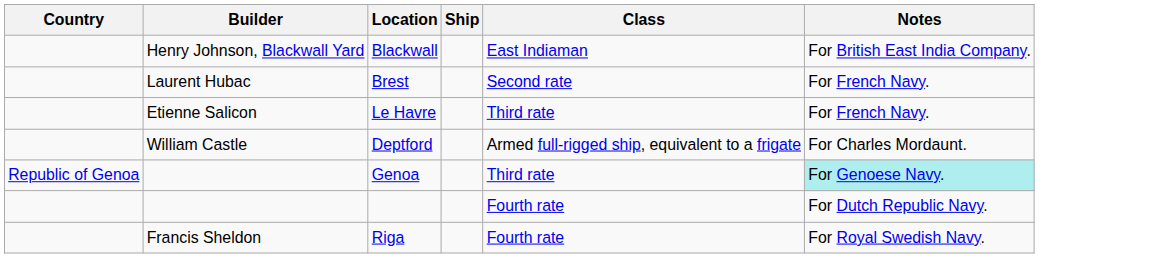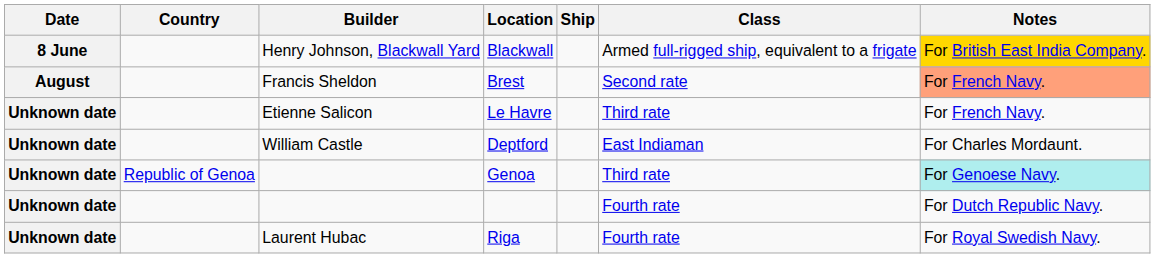 <table class="wikitable sortable" style="font-size:1.00em; line-height:1.5em;">
 <tr>
+<th>Date</th>
 <th>Country</th>
 <th>Builder</th>
 <th>Location</th>
 <th>Ship</th>
 <th>Class</th>
 <th>Notes</th>
 </tr>
 <tr ---->
+<th>8 June</th>
 <td></td>
 <td>Henry Johnson, <a href='#'>Blackwall Yard</a></td>
 <td><a href='#'>Blackwall</a></td>
 <td><strong></strong></td>
-<td><a href='#'>East Indiaman</a></td>
-<td>For <a href='#'>British East India Company</a>.</td>
+<td>Armed <a href='#'>full-rigged ship</a>, equivalent to a <a href='#'>frigate</a></td>
+<td style="background: gold;">For <a href='#'>British East India Company</a>.</td>
 </tr>
 <tr ---->
+<th>August</th>
 <td></td>
-<td>Laurent Hubac</td>
+<td>Francis Sheldon</td>
 <td><a href='#'>Brest</a></td>
 <td><strong></strong></td>
 <td><a href='#'>Second rate</a></td>
-<td>For <a href='#'>French Navy</a>.</td>
+<td style="background: lightsalmon;">For <a href='#'>French Navy</a>.</td>
 </tr>
 <tr ---->
+<th>Unknown date</th>
 <td></td>
 <td>Etienne Salicon</td>
 <td><a href='#'>Le Havre</a></td>
 <td><strong></strong></td>
 <td><a href='#'>Third rate</a></td>
 <td>For <a href='#'>French Navy</a>.</td>
 </tr>
 <tr ---->
+<th>Unknown date</th>
 <td></td>
 <td>William Castle</td>
 <td><a href='#'>Deptford</a></td>
 <td><strong></strong></td>
-<td>Armed <a href='#'>full-rigged ship</a>, equivalent to a <a href='#'>frigate</a></td>
+<td><a href='#'>East Indiaman</a></td>
 <td>For Charles Mordaunt.</td>
 </tr>
 <tr ---->
+<th>Unknown date</th>
 <td> <a href='#'>Republic of Genoa</a></td>
 <td></td>
 <td><a href='#'>Genoa</a></td>
 <td><strong></strong></td>
 <td><a href='#'>Third rate</a></td>
 <td style="background: paleturquoise;">For <a href='#'>Genoese Navy</a>.</td>
 </tr>
 <tr ---->
+<th>Unknown date</th>
 <td></td>
 <td></td>
 <td></td>
 <td><strong></strong></td>
 <td><a href='#'>Fourth rate</a></td>
 <td>For <a href='#'>Dutch Republic Navy</a>.</td>
 </tr>
 <tr ---->
+<th>Unknown date</th>
 <td></td>
-<td>Francis Sheldon</td>
+<td>Laurent Hubac</td>
 <td><a href='#'>Riga</a></td>
 <td><strong></strong></td>
 <td><a href='#'>Fourth rate</a></td>
 <td>For <a href='#'>Royal Swedish Navy</a>.</td>
 </tr>
 </table>
